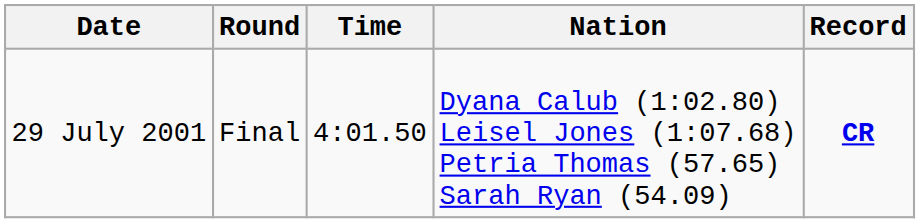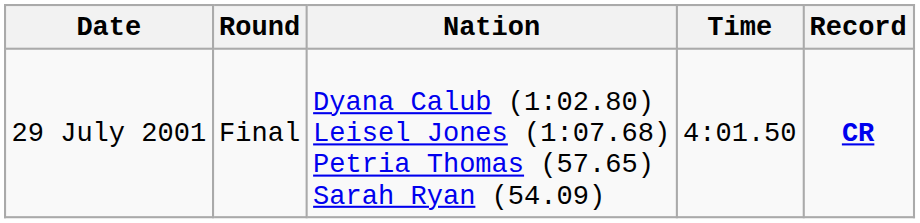 <table class="wikitable" style="text-align:center">
 <tr>
 <th>Date</th>
 <th>Round</th>
+<th>Nation</th>
 <th>Time</th>
-<th>Nation</th>
 <th>Record</th>
 </tr>
 <tr>
 <td>29 July 2001</td>
 <td>Final</td>
+<td align="left"><br><a href='#'>Dyana Calub</a> (1:02.80)<br><a href='#'>Leisel Jones</a> (1:07.68)<br><a href='#'>Petria Thomas</a> (57.65)<br><a href='#'>Sarah Ryan</a> (54.09)</td>
 <td>4:01.50</td>
-<td align="left"><br><a href='#'>Dyana Calub</a> (1:02.80)<br><a href='#'>Leisel Jones</a> (1:07.68)<br><a href='#'>Petria Thomas</a> (57.65)<br><a href='#'>Sarah Ryan</a> (54.09)</td>
 <td><strong><a href='#'>CR</a></strong></td>
 </tr>
 </table>
